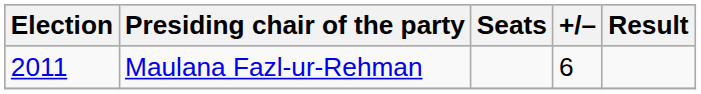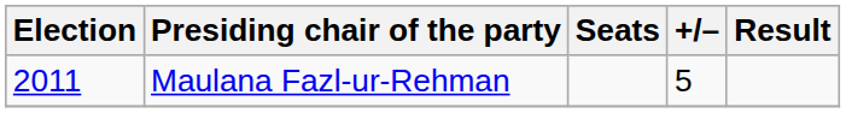 <table class="wikitable">
 <tr>
 <th><strong>Election</strong></th>
 <th>Presiding chair of the party</th>
 <th><strong>Seats</strong></th>
 <th>+/–</th>
 <th>Result</th>
 </tr>
 <tr>
 <td><a href='#'>2011</a></td>
 <td><a href='#'>Maulana Fazl-ur-Rehman</a></td>
 <td></td>
-<td> 6</td>
+<td> 5</td>
 <td></td>
 </tr>
 <tr>
 </tr>
 </table>
